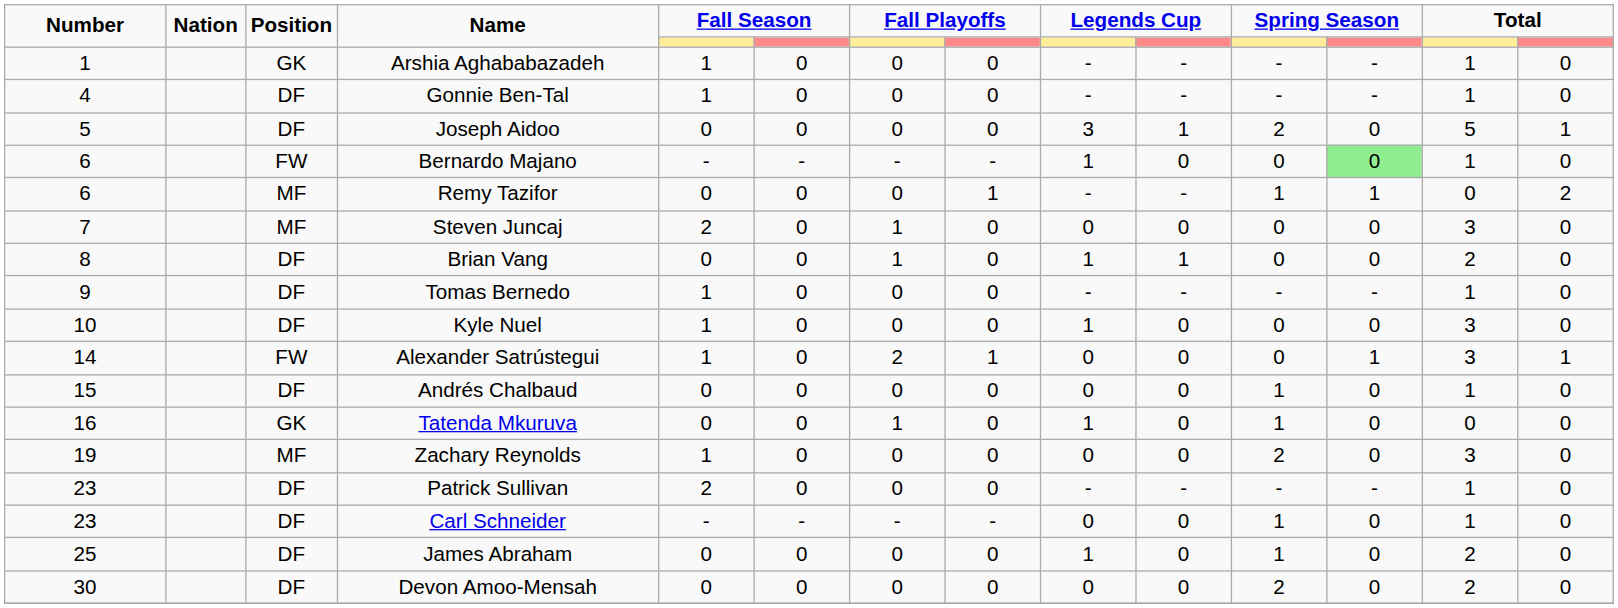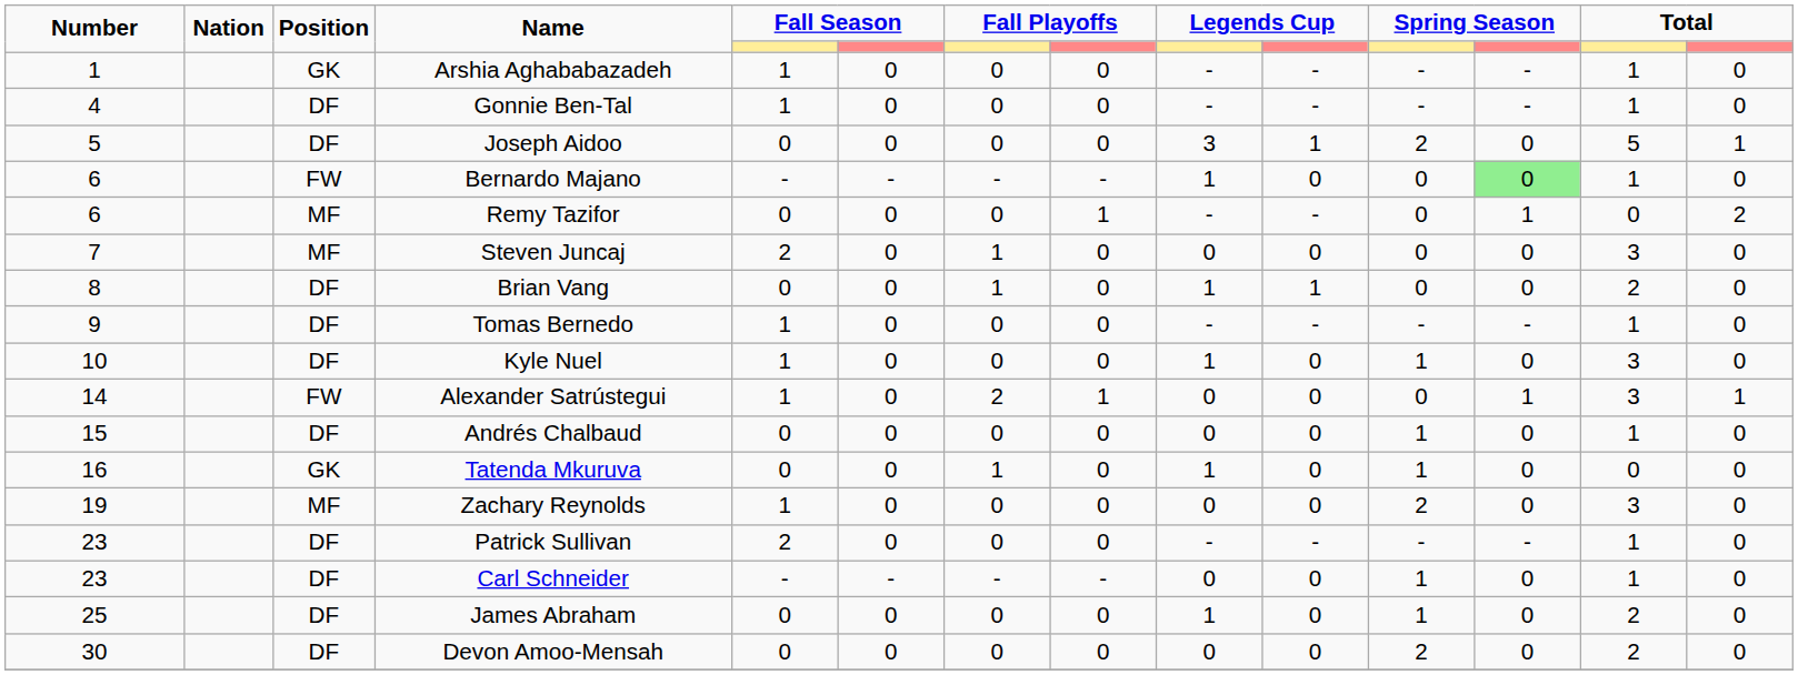 <table class="wikitable" style="text-align:center;">
 <tr>
 <td rowspan="2"  style="width:10%; text-align:center;"><strong>Number</strong></td>
 <td rowspan="2"  style="width:5%; text-align:center;"><strong>Nation</strong></td>
 <td rowspan="2"  style="width:5%; text-align:center;"><strong>Position</strong></td>
 <td rowspan="2"  style="width:20%; text-align:center;"><strong>Name</strong></td>
 <td colspan="2" style="text-align:center;"><strong><a href='#'>Fall Season</a></strong></td>
 <td colspan="2" style="text-align:center;"><strong><a href='#'>Fall Playoffs</a></strong></td>
 <td colspan="2" style="text-align:center;"><strong><a href='#'>Legends Cup</a></strong></td>
 <td colspan="2" style="text-align:center;"><strong><a href='#'>Spring Season</a></strong></td>
 <td colspan="2" style="text-align:center;"><strong>Total</strong></td>
 </tr>
 <tr>
 <th style="width:60px; background:#fe9;"></th>
 <th style="width:60px; background:#ff8888;"></th>
 <th style="width:60px; background:#fe9;"></th>
 <th style="width:60px; background:#ff8888;"></th>
 <th style="width:60px; background:#fe9;"></th>
 <th style="width:60px; background:#ff8888;"></th>
 <th style="width:60px; background:#fe9;"></th>
 <th style="width:60px; background:#ff8888;"></th>
 <th style="width:60px; background:#fe9;"></th>
 <th style="width:60px; background:#ff8888;"></th>
 </tr>
 <tr>
 <td>1</td>
 <td></td>
 <td>GK</td>
 <td>Arshia Aghababazadeh</td>
 <td>1</td>
 <td>0</td>
 <td>0</td>
 <td>0</td>
 <td>-</td>
 <td>-</td>
 <td>-</td>
 <td>-</td>
 <td>1</td>
 <td>0</td>
 </tr>
 <tr>
 <td>4</td>
 <td></td>
 <td>DF</td>
 <td>Gonnie Ben-Tal</td>
 <td>1</td>
 <td>0</td>
 <td>0</td>
 <td>0</td>
 <td>-</td>
 <td>-</td>
 <td>-</td>
 <td>-</td>
 <td>1</td>
 <td>0</td>
 </tr>
 <tr>
 <td>5</td>
 <td></td>
 <td>DF</td>
 <td>Joseph Aidoo</td>
 <td>0</td>
 <td>0</td>
 <td>0</td>
 <td>0</td>
 <td>3</td>
 <td>1</td>
 <td>2</td>
 <td>0</td>
 <td>5</td>
 <td>1</td>
 </tr>
 <tr>
 <td>6</td>
 <td></td>
 <td>FW</td>
 <td>Bernardo Majano</td>
 <td>-</td>
 <td>-</td>
 <td>-</td>
 <td>-</td>
 <td>1</td>
 <td>0</td>
 <td>0</td>
 <td style="background: lightgreen;">0</td>
 <td>1</td>
 <td>0</td>
 </tr>
 <tr>
 <td>6</td>
 <td></td>
 <td>MF</td>
 <td>Remy Tazifor</td>
 <td>0</td>
 <td>0</td>
 <td>0</td>
 <td>1</td>
 <td>-</td>
 <td>-</td>
-<td>1</td>
+<td>0</td>
 <td>1</td>
 <td>0</td>
 <td>2</td>
 </tr>
 <tr>
 <td>7</td>
 <td></td>
 <td>MF</td>
 <td>Steven Juncaj</td>
 <td>2</td>
 <td>0</td>
 <td>1</td>
 <td>0</td>
 <td>0</td>
 <td>0</td>
 <td>0</td>
 <td>0</td>
 <td>3</td>
 <td>0</td>
 </tr>
 <tr>
 <td>8</td>
 <td></td>
 <td>DF</td>
 <td>Brian Vang</td>
 <td>0</td>
 <td>0</td>
 <td>1</td>
 <td>0</td>
 <td>1</td>
 <td>1</td>
 <td>0</td>
 <td>0</td>
 <td>2</td>
 <td>0</td>
 </tr>
 <tr>
 <td>9</td>
 <td></td>
 <td>DF</td>
 <td>Tomas Bernedo</td>
 <td>1</td>
 <td>0</td>
 <td>0</td>
 <td>0</td>
 <td>-</td>
 <td>-</td>
 <td>-</td>
 <td>-</td>
 <td>1</td>
 <td>0</td>
 </tr>
 <tr>
 <td>10</td>
 <td></td>
 <td>DF</td>
 <td>Kyle Nuel</td>
 <td>1</td>
 <td>0</td>
 <td>0</td>
 <td>0</td>
 <td>1</td>
 <td>0</td>
-<td>0</td>
+<td>1</td>
 <td>0</td>
 <td>3</td>
 <td>0</td>
 </tr>
 <tr>
 <td>14</td>
 <td></td>
 <td>FW</td>
 <td>Alexander Satrústegui</td>
 <td>1</td>
 <td>0</td>
 <td>2</td>
 <td>1</td>
 <td>0</td>
 <td>0</td>
 <td>0</td>
 <td>1</td>
 <td>3</td>
 <td>1</td>
 </tr>
 <tr>
 <td>15</td>
 <td></td>
 <td>DF</td>
 <td>Andrés Chalbaud</td>
 <td>0</td>
 <td>0</td>
 <td>0</td>
 <td>0</td>
 <td>0</td>
 <td>0</td>
 <td>1</td>
 <td>0</td>
 <td>1</td>
 <td>0</td>
 </tr>
 <tr>
 <td>16</td>
 <td></td>
 <td>GK</td>
 <td><a href='#'>Tatenda Mkuruva</a></td>
 <td>0</td>
 <td>0</td>
 <td>1</td>
 <td>0</td>
 <td>1</td>
 <td>0</td>
 <td>1</td>
 <td>0</td>
 <td>0</td>
 <td>0</td>
 </tr>
 <tr>
 <td>19</td>
 <td></td>
 <td>MF</td>
 <td>Zachary Reynolds</td>
 <td>1</td>
 <td>0</td>
 <td>0</td>
 <td>0</td>
 <td>0</td>
 <td>0</td>
 <td>2</td>
 <td>0</td>
 <td>3</td>
 <td>0</td>
 </tr>
 <tr>
 <td>23</td>
 <td></td>
 <td>DF</td>
 <td>Patrick Sullivan</td>
 <td>2</td>
 <td>0</td>
 <td>0</td>
 <td>0</td>
 <td>-</td>
 <td>-</td>
 <td>-</td>
 <td>-</td>
 <td>1</td>
 <td>0</td>
 </tr>
 <tr>
 <td>23</td>
 <td></td>
 <td>DF</td>
 <td><a href='#'>Carl Schneider</a></td>
 <td>-</td>
 <td>-</td>
 <td>-</td>
 <td>-</td>
 <td>0</td>
 <td>0</td>
 <td>1</td>
 <td>0</td>
 <td>1</td>
 <td>0</td>
 </tr>
 <tr>
 <td>25</td>
 <td></td>
 <td>DF</td>
 <td>James Abraham</td>
 <td>0</td>
 <td>0</td>
 <td>0</td>
 <td>0</td>
 <td>1</td>
 <td>0</td>
 <td>1</td>
 <td>0</td>
 <td>2</td>
 <td>0</td>
 </tr>
 <tr>
 <td>30</td>
 <td></td>
 <td>DF</td>
 <td>Devon Amoo-Mensah</td>
 <td>0</td>
 <td>0</td>
 <td>0</td>
 <td>0</td>
 <td>0</td>
 <td>0</td>
 <td>2</td>
 <td>0</td>
 <td>2</td>
 <td>0</td>
 </tr>
 <tr>
 </tr>
 </table>
